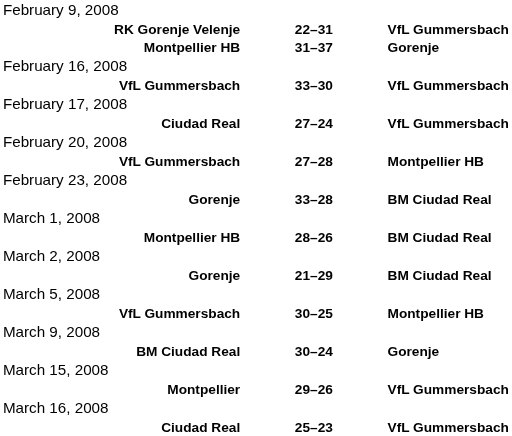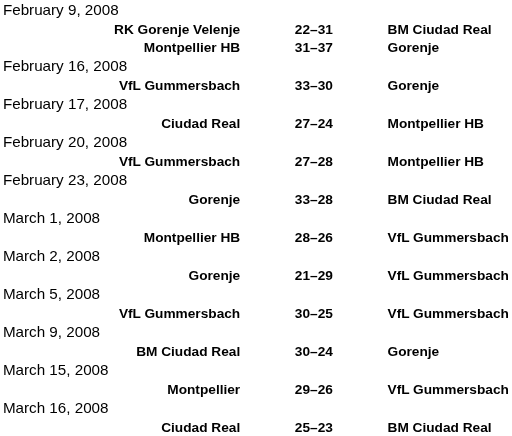 <table width=100% cellspacing=1>
 <tr>
 <th width=20%></th>
 <th width=12%></th>
 <th width=20%></th>
 <th></th>
 </tr>
 <tr>
 <td>February 9, 2008</td>
 </tr>
 <tr style=font-size:90%>
 <td align=right><strong>RK Gorenje Velenje</strong></td>
 <td align=center><strong>22–31</strong></td>
-<td><strong>VfL Gummersbach</strong></td>
+<td><strong>BM Ciudad Real</strong></td>
 </tr>
 <tr style=font-size:90%>
 <td align=right><strong>Montpellier HB</strong></td>
 <td align=center><strong>31–37</strong></td>
 <td><strong>Gorenje</strong></td>
 </tr>
 <tr>
 <td>February 16, 2008</td>
 </tr>
 <tr style=font-size:90%>
 <td align=right><strong>VfL Gummersbach</strong></td>
 <td align=center><strong>33–30</strong></td>
-<td><strong>VfL Gummersbach</strong></td>
+<td><strong>Gorenje</strong></td>
 </tr>
 <tr>
 <td>February 17, 2008</td>
 </tr>
 <tr style=font-size:90%>
 <td align=right><strong>Ciudad Real</strong></td>
 <td align=center><strong>27–24</strong></td>
-<td><strong>VfL Gummersbach</strong></td>
+<td><strong>Montpellier HB</strong></td>
 </tr>
 <tr>
 <td>February 20, 2008</td>
 </tr>
 <tr style=font-size:90%>
 <td align=right><strong>VfL Gummersbach</strong></td>
 <td align=center><strong>27–28</strong></td>
 <td><strong>Montpellier HB</strong></td>
 </tr>
 <tr>
 <td>February 23, 2008</td>
 </tr>
 <tr style=font-size:90%>
 <td align=right><strong>Gorenje</strong></td>
 <td align=center><strong>33–28</strong></td>
 <td><strong>BM Ciudad Real</strong></td>
 </tr>
 <tr>
 <td>March 1, 2008</td>
 </tr>
 <tr style=font-size:90%>
 <td align=right><strong>Montpellier HB</strong></td>
 <td align=center><strong>28–26</strong></td>
-<td><strong>BM Ciudad Real</strong></td>
+<td><strong>VfL Gummersbach</strong></td>
 </tr>
 <tr>
 <td>March 2, 2008</td>
 </tr>
 <tr style=font-size:90%>
 <td align=right><strong>Gorenje</strong></td>
 <td align=center><strong>21–29</strong></td>
-<td><strong>BM Ciudad Real</strong></td>
+<td><strong>VfL Gummersbach</strong></td>
 </tr>
 <tr>
 <td>March 5, 2008</td>
 </tr>
 <tr style=font-size:90%>
 <td align=right><strong>VfL Gummersbach</strong></td>
 <td align=center><strong>30–25</strong></td>
-<td><strong>Montpellier HB</strong></td>
+<td><strong>VfL Gummersbach</strong></td>
 </tr>
 <tr>
 <td>March 9, 2008</td>
 </tr>
 <tr style=font-size:90%>
 <td align=right><strong>BM Ciudad Real</strong></td>
 <td align=center><strong>30–24</strong></td>
 <td><strong>Gorenje</strong></td>
 </tr>
 <tr>
 <td>March 15, 2008</td>
 </tr>
 <tr style=font-size:90%>
 <td align=right><strong>Montpellier</strong></td>
 <td align=center><strong>29–26</strong></td>
 <td><strong>VfL Gummersbach</strong></td>
 </tr>
 <tr>
 <td>March 16, 2008</td>
 </tr>
 <tr style=font-size:90%>
 <td align=right><strong>Ciudad Real</strong></td>
 <td align=center><strong>25–23</strong></td>
-<td><strong>VfL Gummersbach</strong></td>
+<td><strong>BM Ciudad Real</strong></td>
 </tr>
 </table>
